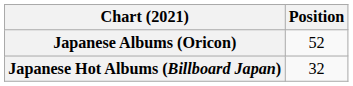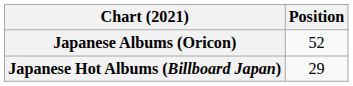 <table class="wikitable sortable plainrowheaders" style="text-align:center">
 <tr>
 <th scope="col">Chart (2021)</th>
 <th scope="col">Position</th>
 </tr>
 <tr>
 <th scope="row">Japanese Albums (Oricon)</th>
 <td>52</td>
 </tr>
 <tr>
 <th scope="row">Japanese Hot Albums (<em>Billboard Japan</em>)</th>
-<td>32</td>
+<td>29</td>
 </tr>
 </table>
